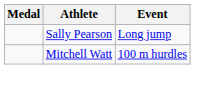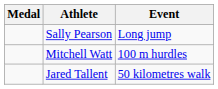 <table class="wikitable" style="font-size:90%">
 <tr>
 <th>Medal</th>
 <th>Athlete</th>
 <th>Event</th>
 </tr>
 <tr>
 <td></td>
 <td><a href='#'>Sally Pearson</a></td>
 <td><a href='#'>Long jump</a></td>
 </tr>
 <tr>
 <td></td>
 <td><a href='#'>Mitchell Watt</a></td>
 <td><a href='#'>100 m hurdles</a></td>
 </tr>
+<tr>
+<td></td>
+<td><a href='#'>Jared Tallent</a></td>
+<td><a href='#'>50 kilometres walk</a></td>
+</tr>
 </table>
